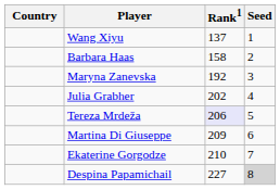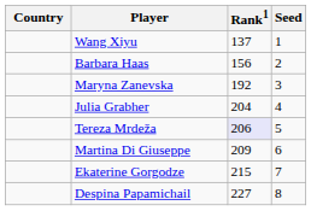 <table class="sortable wikitable">
 <tr>
 <th width="70">Country</th>
 <th width="175">Player</th>
 <th>Rank<sup>1</sup></th>
 <th>Seed</th>
 </tr>
 <tr>
 <td></td>
 <td><a href='#'>Wang Xiyu</a></td>
 <td>137</td>
 <td>1</td>
 </tr>
 <tr>
 <td></td>
 <td><a href='#'>Barbara Haas</a></td>
-<td>158</td>
+<td>156</td>
 <td>2</td>
 </tr>
 <tr>
 <td></td>
 <td><a href='#'>Maryna Zanevska</a></td>
 <td>192</td>
 <td>3</td>
 </tr>
 <tr>
 <td></td>
 <td><a href='#'>Julia Grabher</a></td>
-<td>202</td>
+<td>204</td>
 <td>4</td>
 </tr>
 <tr>
 <td></td>
 <td><a href='#'>Tereza Mrdeža</a></td>
 <td style="background: lavender;">206</td>
 <td>5</td>
 </tr>
 <tr>
 <td></td>
 <td><a href='#'>Martina Di Giuseppe</a></td>
 <td>209</td>
 <td>6</td>
 </tr>
 <tr>
 <td></td>
 <td><a href='#'>Ekaterine Gorgodze</a></td>
-<td>210</td>
+<td>215</td>
 <td>7</td>
 </tr>
 <tr>
 <td></td>
 <td><a href='#'>Despina Papamichail</a></td>
 <td>227</td>
-<td style="background: lightgrey;">8</td>
+<td>8</td>
 </tr>
 </table>
